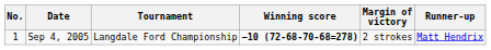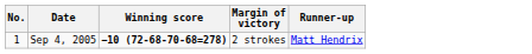 <table class="wikitable" style="font-size:95%;">
 <tr>
 <th>No.</th>
 <th>Date</th>
-<th>Tournament</th>
 <th>Winning score</th>
 <th>Margin of<br>victory</th>
 <th>Runner-up</th>
 </tr>
 <tr>
 <td align=center>1</td>
 <td align=right>Sep 4, 2005</td>
-<td>Langdale Ford Championship</td>
 <td><strong>−10 (72-68-70-68=278)</strong></td>
 <td>2 strokes</td>
 <td> <a href='#'>Matt Hendrix</a></td>
 </tr>
 </table>
